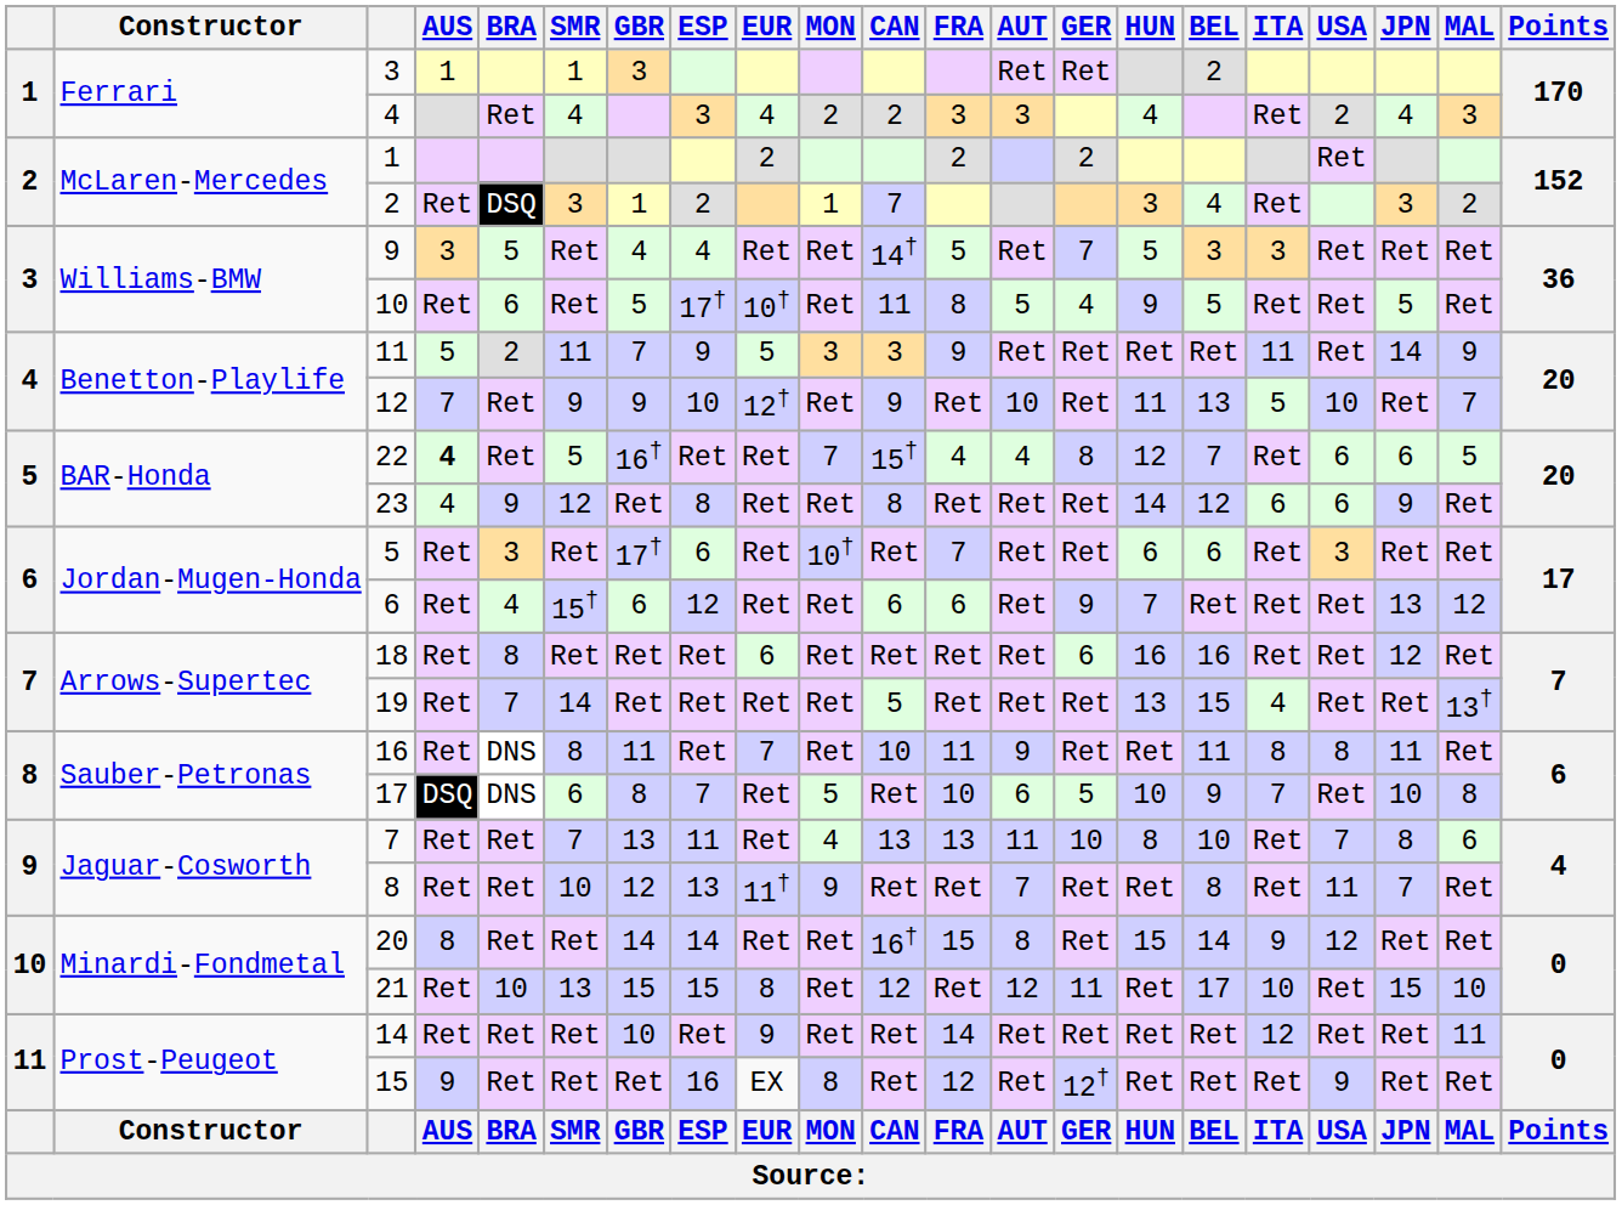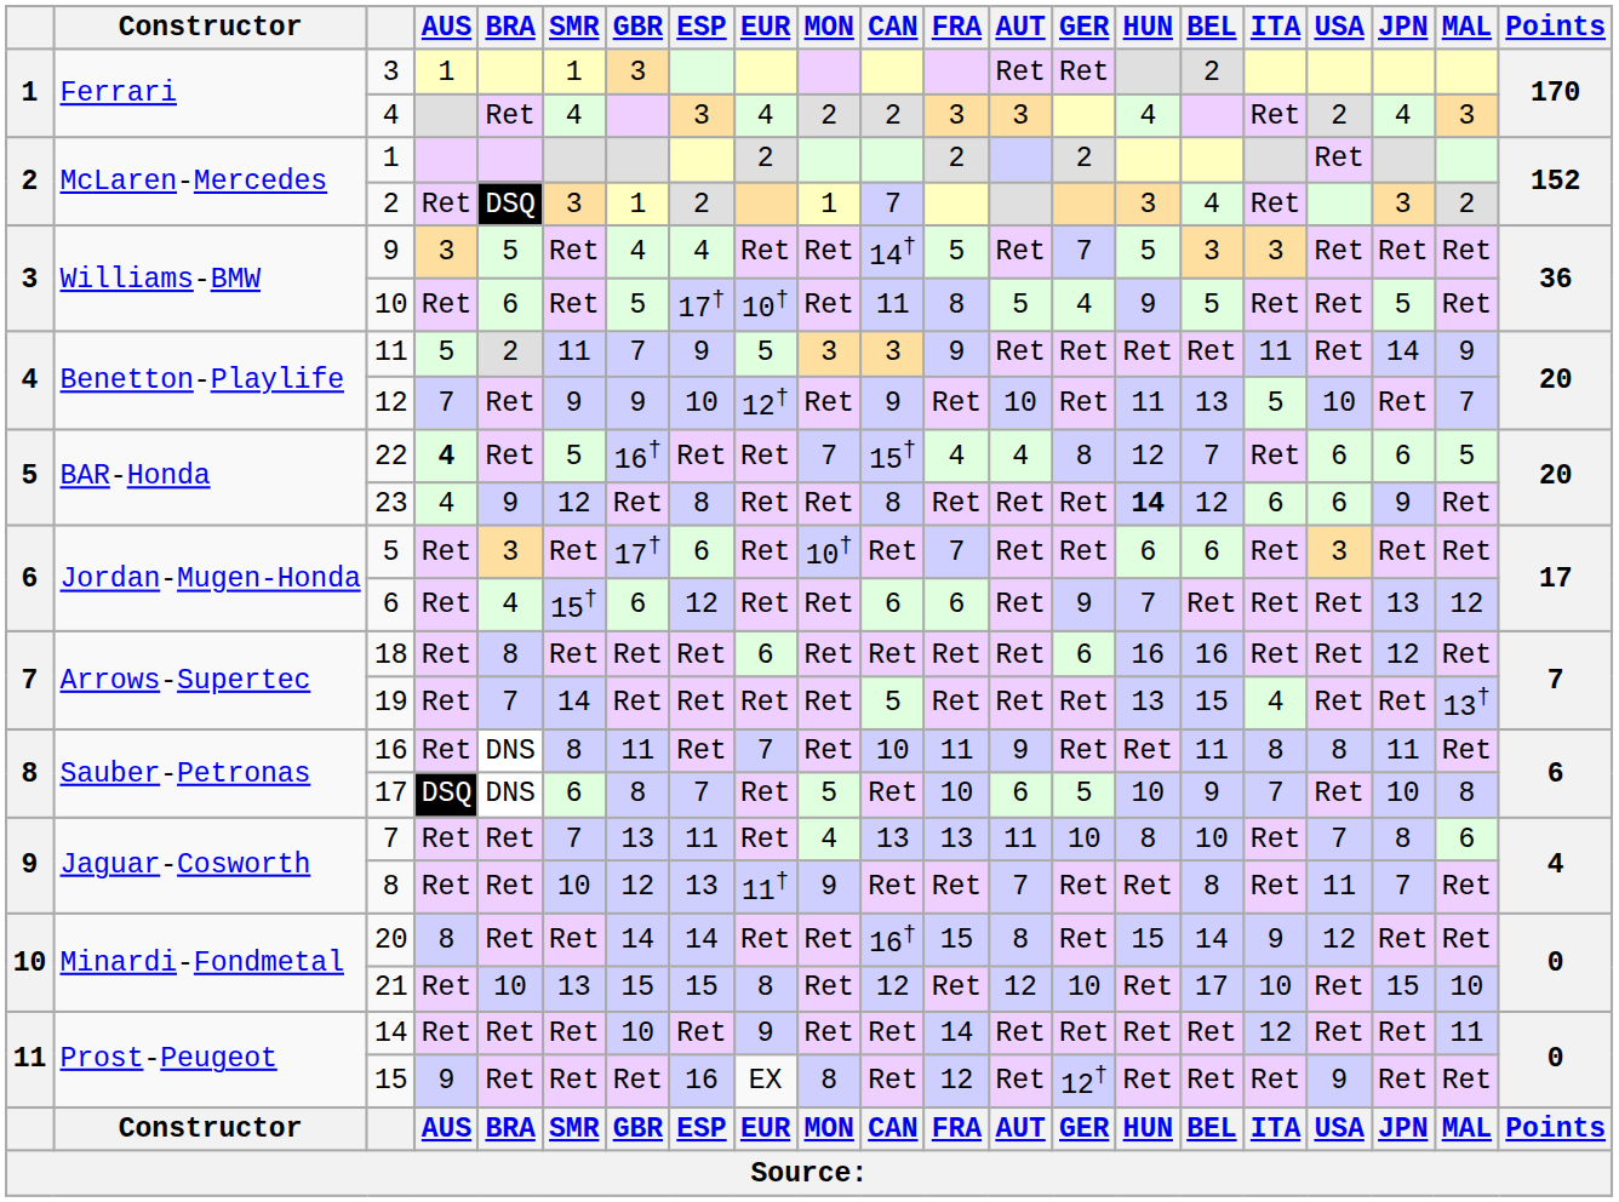 <table class="wikitable" style="font-size: 85%; text-align:center;">
 <tr valign="top">
 <th valign="middle"></th>
 <th valign="middle">Constructor</th>
 <th valign="middle"></th>
 <th><a href='#'>AUS</a><br></th>
 <th><a href='#'>BRA</a><br></th>
 <th><a href='#'>SMR</a><br></th>
 <th><a href='#'>GBR</a><br></th>
 <th><a href='#'>ESP</a><br></th>
 <th><a href='#'>EUR</a><br></th>
 <th><a href='#'>MON</a><br></th>
 <th><a href='#'>CAN</a><br></th>
 <th><a href='#'>FRA</a><br></th>
 <th><a href='#'>AUT</a><br></th>
 <th><a href='#'>GER</a><br></th>
 <th><a href='#'>HUN</a><br></th>
 <th><a href='#'>BEL</a><br></th>
 <th><a href='#'>ITA</a><br></th>
 <th><a href='#'>USA</a><br></th>
 <th><a href='#'>JPN</a><br></th>
 <th><a href='#'>MAL</a><br></th>
 <th valign="middle"><a href='#'>Points</a></th>
 </tr>
 <tr>
 <th rowspan="2">1</th>
 <td rowspan="2" align="left"> <a href='#'>Ferrari</a></td>
 <td align="center">3</td>
 <td style="background:#ffffbf;">1</td>
 <td style="background:#ffffbf;"></td>
 <td style="background:#ffffbf;">1</td>
 <td style="background:#ffdf9f;">3</td>
 <td style="background:#dfffdf;"></td>
 <td style="background:#ffffbf;"></td>
 <td style="background:#efcfff;"></td>
 <td style="background:#ffffbf;"></td>
 <td style="background:#efcfff;"></td>
 <td style="background:#efcfff;">Ret</td>
 <td style="background:#efcfff;">Ret</td>
 <td style="background:#dfdfdf;"></td>
 <td style="background:#dfdfdf;">2</td>
 <td style="background:#ffffbf;"></td>
 <td style="background:#ffffbf;"></td>
 <td style="background:#ffffbf;"></td>
 <td style="background:#ffffbf;"></td>
 <th rowspan="2">170</th>
 </tr>
 <tr>
 <td align="center">4</td>
 <td style="background:#dfdfdf;"></td>
 <td style="background:#efcfff;">Ret</td>
 <td style="background:#dfffdf;">4</td>
 <td style="background:#efcfff;"></td>
 <td style="background:#ffdf9f;">3</td>
 <td style="background:#dfffdf;">4</td>
 <td style="background:#dfdfdf;">2</td>
 <td style="background:#dfdfdf;">2</td>
 <td style="background:#ffdf9f;">3</td>
 <td style="background:#ffdf9f;">3</td>
 <td style="background:#ffffbf;"></td>
 <td style="background:#dfffdf;">4</td>
 <td style="background:#efcfff;"></td>
 <td style="background:#efcfff;">Ret</td>
 <td style="background:#dfdfdf;">2</td>
 <td style="background:#dfffdf;">4</td>
 <td style="background:#ffdf9f;">3</td>
 </tr>
 <tr>
 <th rowspan="2">2</th>
 <td rowspan="2" align="left"> <a href='#'>McLaren</a>-<a href='#'>Mercedes</a></td>
 <td align="center">1</td>
 <td style="background:#efcfff;"></td>
 <td style="background:#efcfff;"></td>
 <td style="background:#dfdfdf;"></td>
 <td style="background:#dfdfdf;"></td>
 <td style="background:#ffffbf;"></td>
 <td style="background:#dfdfdf;">2</td>
 <td style="background:#dfffdf;"></td>
 <td style="background:#dfffdf;"></td>
 <td style="background:#dfdfdf;">2</td>
 <td style="background:#cfcfff;"></td>
 <td style="background:#dfdfdf;">2</td>
 <td style="background:#ffffbf;"></td>
 <td style="background:#ffffbf;"></td>
 <td style="background:#dfdfdf;"></td>
 <td style="background:#efcfff;">Ret</td>
 <td style="background:#dfdfdf;"></td>
 <td style="background:#dfffdf;"></td>
 <th rowspan="2">152</th>
 </tr>
 <tr>
 <td align="center">2</td>
 <td style="background:#efcfff;">Ret</td>
 <td style="background:#000000; color:white">DSQ</td>
 <td style="background:#ffdf9f;">3</td>
 <td style="background:#ffffbf;">1</td>
 <td style="background:#dfdfdf;">2</td>
 <td style="background:#ffdf9f;"></td>
 <td style="background:#ffffbf;">1</td>
 <td style="background:#cfcfff;">7</td>
 <td style="background:#ffffbf;"></td>
 <td style="background:#dfdfdf;"></td>
 <td style="background:#ffdf9f;"></td>
 <td style="background:#ffdf9f;">3</td>
 <td style="background:#dfffdf;">4</td>
 <td style="background:#efcfff;">Ret</td>
 <td style="background:#dfffdf;"></td>
 <td style="background:#ffdf9f;">3</td>
 <td style="background:#dfdfdf;">2</td>
 </tr>
 <tr>
 <th rowspan="2">3</th>
 <td rowspan="2" align="left"> <a href='#'>Williams</a>-<a href='#'>BMW</a></td>
 <td align="center">9</td>
 <td style="background:#ffdf9f;">3</td>
 <td style="background:#dfffdf;">5</td>
 <td style="background:#efcfff;">Ret</td>
 <td style="background:#dfffdf;">4</td>
 <td style="background:#dfffdf;">4</td>
 <td style="background:#efcfff;">Ret</td>
 <td style="background:#efcfff;">Ret</td>
 <td style="background:#cfcfff;">14<sup>†</sup></td>
 <td style="background:#dfffdf;">5</td>
 <td style="background:#efcfff;">Ret</td>
 <td style="background:#cfcfff;">7</td>
 <td style="background:#dfffdf;">5</td>
 <td style="background:#ffdf9f;">3</td>
 <td style="background:#ffdf9f;">3</td>
 <td style="background:#efcfff;">Ret</td>
 <td style="background:#efcfff;">Ret</td>
 <td style="background:#efcfff;">Ret</td>
 <th rowspan="2">36</th>
 </tr>
 <tr>
 <td align="center">10</td>
 <td style="background:#efcfff;">Ret</td>
 <td style="background:#dfffdf;">6</td>
 <td style="background:#efcfff;">Ret</td>
 <td style="background:#dfffdf;">5</td>
 <td style="background:#cfcfff;">17<sup>†</sup></td>
 <td style="background:#cfcfff;">10<sup>†</sup></td>
 <td style="background:#efcfff;">Ret</td>
 <td style="background:#cfcfff;">11</td>
 <td style="background:#cfcfff;">8</td>
 <td style="background:#dfffdf;">5</td>
 <td style="background:#dfffdf;">4</td>
 <td style="background:#cfcfff;">9</td>
 <td style="background:#dfffdf;">5</td>
 <td style="background:#efcfff;">Ret</td>
 <td style="background:#efcfff;">Ret</td>
 <td style="background:#dfffdf;">5</td>
 <td style="background:#efcfff;">Ret</td>
 </tr>
 <tr>
 <th rowspan="2">4</th>
 <td rowspan="2" align="left"> <a href='#'>Benetton</a>-<a href='#'>Playlife</a></td>
 <td align="center">11</td>
 <td style="background:#dfffdf;">5</td>
 <td style="background:#dfdfdf;">2</td>
 <td style="background:#cfcfff;">11</td>
 <td style="background:#cfcfff;">7</td>
 <td style="background:#cfcfff;">9</td>
 <td style="background:#dfffdf;">5</td>
 <td style="background:#ffdf9f;">3</td>
 <td style="background:#ffdf9f;">3</td>
 <td style="background:#cfcfff;">9</td>
 <td style="background:#efcfff;">Ret</td>
 <td style="background:#efcfff;">Ret</td>
 <td style="background:#efcfff;">Ret</td>
 <td style="background:#efcfff;">Ret</td>
 <td style="background:#cfcfff;">11</td>
 <td style="background:#efcfff;">Ret</td>
 <td style="background:#cfcfff;">14</td>
 <td style="background:#cfcfff;">9</td>
 <th rowspan="2">20</th>
 </tr>
 <tr>
 <td align="center">12</td>
 <td style="background:#cfcfff;">7</td>
 <td style="background:#efcfff;">Ret</td>
 <td style="background:#cfcfff;">9</td>
 <td style="background:#cfcfff;">9</td>
 <td style="background:#cfcfff;">10</td>
 <td style="background:#cfcfff;">12<sup>†</sup></td>
 <td style="background:#efcfff;">Ret</td>
 <td style="background:#cfcfff;">9</td>
 <td style="background:#efcfff;">Ret</td>
 <td style="background:#cfcfff;">10</td>
 <td style="background:#efcfff;">Ret</td>
 <td style="background:#cfcfff;">11</td>
 <td style="background:#cfcfff;">13</td>
 <td style="background:#dfffdf;">5</td>
 <td style="background:#cfcfff;">10</td>
 <td style="background:#efcfff;">Ret</td>
 <td style="background:#cfcfff;">7</td>
 </tr>
 <tr>
 <th rowspan="2">5</th>
 <td rowspan="2" align="left"> <a href='#'>BAR</a>-<a href='#'>Honda</a></td>
 <td align="center">22</td>
 <td style="background:#dfffdf;"><strong>4</strong></td>
 <td style="background:#efcfff;">Ret</td>
 <td style="background:#dfffdf;">5</td>
 <td style="background:#cfcfff;">16<sup>†</sup></td>
 <td style="background:#efcfff;">Ret</td>
 <td style="background:#efcfff;">Ret</td>
 <td style="background:#cfcfff;">7</td>
 <td style="background:#cfcfff;">15<sup>†</sup></td>
 <td style="background:#dfffdf;">4</td>
 <td style="background:#dfffdf;">4</td>
 <td style="background:#cfcfff;">8</td>
 <td style="background:#cfcfff;">12</td>
 <td style="background:#cfcfff;">7</td>
 <td style="background:#efcfff;">Ret</td>
 <td style="background:#dfffdf;">6</td>
 <td style="background:#dfffdf;">6</td>
 <td style="background:#dfffdf;">5</td>
 <th rowspan="2">20</th>
 </tr>
 <tr>
 <td align="center">23</td>
 <td style="background:#dfffdf;">4</td>
 <td style="background:#cfcfff;">9</td>
 <td style="background:#cfcfff;">12</td>
 <td style="background:#efcfff;">Ret</td>
 <td style="background:#cfcfff;">8</td>
 <td style="background:#efcfff;">Ret</td>
 <td style="background:#efcfff;">Ret</td>
 <td style="background:#cfcfff;">8</td>
 <td style="background:#efcfff;">Ret</td>
 <td style="background:#efcfff;">Ret</td>
 <td style="background:#efcfff;">Ret</td>
-<td style="background:#cfcfff;">14</td>
+<td style="background:#cfcfff;"><strong>14</strong></td>
 <td style="background:#cfcfff;">12</td>
 <td style="background:#dfffdf;">6</td>
 <td style="background:#dfffdf;">6</td>
 <td style="background:#cfcfff;">9</td>
 <td style="background:#efcfff;">Ret</td>
 </tr>
 <tr>
 <th rowspan="2">6</th>
 <td rowspan="2" align="left" nowrap> <a href='#'>Jordan</a>-<a href='#'>Mugen-Honda</a></td>
 <td align="center">5</td>
 <td style="background:#efcfff;">Ret</td>
 <td style="background:#ffdf9f;">3</td>
 <td style="background:#efcfff;">Ret</td>
 <td style="background:#cfcfff;">17<sup>†</sup></td>
 <td style="background:#dfffdf;">6</td>
 <td style="background:#efcfff;">Ret</td>
 <td style="background:#cfcfff;">10<sup>†</sup></td>
 <td style="background:#efcfff;">Ret</td>
 <td style="background:#cfcfff;">7</td>
 <td style="background:#efcfff;">Ret</td>
 <td style="background:#efcfff;">Ret</td>
 <td style="background:#dfffdf;">6</td>
 <td style="background:#dfffdf;">6</td>
 <td style="background:#efcfff;">Ret</td>
 <td style="background:#ffdf9f;">3</td>
 <td style="background:#efcfff;">Ret</td>
 <td style="background:#efcfff;">Ret</td>
 <th rowspan="2">17</th>
 </tr>
 <tr>
 <td align="center">6</td>
 <td style="background:#efcfff;">Ret</td>
 <td style="background:#dfffdf;">4</td>
 <td style="background:#cfcfff;">15<sup>†</sup></td>
 <td style="background:#dfffdf;">6</td>
 <td style="background:#cfcfff;">12</td>
 <td style="background:#efcfff;">Ret</td>
 <td style="background:#efcfff;">Ret</td>
 <td style="background:#dfffdf;">6</td>
 <td style="background:#dfffdf;">6</td>
 <td style="background:#efcfff;">Ret</td>
 <td style="background:#cfcfff;">9</td>
 <td style="background:#cfcfff;">7</td>
 <td style="background:#efcfff;">Ret</td>
 <td style="background:#efcfff;">Ret</td>
 <td style="background:#efcfff;">Ret</td>
 <td style="background:#cfcfff;">13</td>
 <td style="background:#cfcfff;">12</td>
 </tr>
 <tr>
 <th rowspan="2">7</th>
 <td rowspan="2" align="left"> <a href='#'>Arrows</a>-<a href='#'>Supertec</a></td>
 <td align="center">18</td>
 <td style="background:#efcfff;">Ret</td>
 <td style="background:#cfcfff;">8</td>
 <td style="background:#efcfff;">Ret</td>
 <td style="background:#efcfff;">Ret</td>
 <td style="background:#efcfff;">Ret</td>
 <td style="background:#dfffdf;">6</td>
 <td style="background:#efcfff;">Ret</td>
 <td style="background:#efcfff;">Ret</td>
 <td style="background:#efcfff;">Ret</td>
 <td style="background:#efcfff;">Ret</td>
 <td style="background:#dfffdf;">6</td>
 <td style="background:#cfcfff;">16</td>
 <td style="background:#cfcfff;">16</td>
 <td style="background:#efcfff;">Ret</td>
 <td style="background:#efcfff;">Ret</td>
 <td style="background:#cfcfff;">12</td>
 <td style="background:#efcfff;">Ret</td>
 <th rowspan="2">7</th>
 </tr>
 <tr>
 <td align="center">19</td>
 <td style="background:#efcfff;">Ret</td>
 <td style="background:#cfcfff;">7</td>
 <td style="background:#cfcfff;">14</td>
 <td style="background:#efcfff;">Ret</td>
 <td style="background:#efcfff;">Ret</td>
 <td style="background:#efcfff;">Ret</td>
 <td style="background:#efcfff;">Ret</td>
 <td style="background:#dfffdf;">5</td>
 <td style="background:#efcfff;">Ret</td>
 <td style="background:#efcfff;">Ret</td>
 <td style="background:#efcfff;">Ret</td>
 <td style="background:#cfcfff;">13</td>
 <td style="background:#cfcfff;">15</td>
 <td style="background:#dfffdf;">4</td>
 <td style="background:#efcfff;">Ret</td>
 <td style="background:#efcfff;">Ret</td>
 <td style="background:#cfcfff;">13<sup>†</sup></td>
 </tr>
 <tr>
 <th rowspan="2">8</th>
 <td rowspan="2" align="left"> <a href='#'>Sauber</a>-<a href='#'>Petronas</a></td>
 <td align="center">16</td>
 <td style="background:#efcfff;">Ret</td>
 <td style="background:#ffffff;">DNS</td>
 <td style="background:#cfcfff;">8</td>
 <td style="background:#cfcfff;">11</td>
 <td style="background:#efcfff;">Ret</td>
 <td style="background:#cfcfff;">7</td>
 <td style="background:#efcfff;">Ret</td>
 <td style="background:#cfcfff;">10</td>
 <td style="background:#cfcfff;">11</td>
 <td style="background:#cfcfff;">9</td>
 <td style="background:#efcfff;">Ret</td>
 <td style="background:#efcfff;">Ret</td>
 <td style="background:#cfcfff;">11</td>
 <td style="background:#cfcfff;">8</td>
 <td style="background:#cfcfff;">8</td>
 <td style="background:#cfcfff;">11</td>
 <td style="background:#efcfff;">Ret</td>
 <th rowspan="2">6</th>
 </tr>
 <tr>
 <td align="center">17</td>
 <td style="background:#000000; color:white">DSQ</td>
 <td style="background:#ffffff;">DNS</td>
 <td style="background:#dfffdf;">6</td>
 <td style="background:#cfcfff;">8</td>
 <td style="background:#cfcfff;">7</td>
 <td style="background:#efcfff;">Ret</td>
 <td style="background:#dfffdf;">5</td>
 <td style="background:#efcfff;">Ret</td>
 <td style="background:#cfcfff;">10</td>
 <td style="background:#dfffdf;">6</td>
 <td style="background:#dfffdf;">5</td>
 <td style="background:#cfcfff;">10</td>
 <td style="background:#cfcfff;">9</td>
 <td style="background:#cfcfff;">7</td>
 <td style="background:#efcfff;">Ret</td>
 <td style="background:#cfcfff;">10</td>
 <td style="background:#cfcfff;">8</td>
 </tr>
 <tr>
 <th rowspan="2">9</th>
 <td rowspan="2" align="left"> <a href='#'>Jaguar</a>-<a href='#'>Cosworth</a></td>
 <td align="center">7</td>
 <td style="background:#efcfff;">Ret</td>
 <td style="background:#efcfff;">Ret</td>
 <td style="background:#cfcfff;">7</td>
 <td style="background:#cfcfff;">13</td>
 <td style="background:#cfcfff;">11</td>
 <td style="background:#efcfff;">Ret</td>
 <td style="background:#dfffdf;">4</td>
 <td style="background:#cfcfff;">13</td>
 <td style="background:#cfcfff;">13</td>
 <td style="background:#cfcfff;">11</td>
 <td style="background:#cfcfff;">10</td>
 <td style="background:#cfcfff;">8</td>
 <td style="background:#cfcfff;">10</td>
 <td style="background:#efcfff;">Ret</td>
 <td style="background:#cfcfff;">7</td>
 <td style="background:#cfcfff;">8</td>
 <td style="background:#dfffdf;">6</td>
 <th rowspan="2">4</th>
 </tr>
 <tr>
 <td align="center">8</td>
 <td style="background:#efcfff;">Ret</td>
 <td style="background:#efcfff;">Ret</td>
 <td style="background:#cfcfff;">10</td>
 <td style="background:#cfcfff;">12</td>
 <td style="background:#cfcfff;">13</td>
 <td style="background:#cfcfff;">11<sup>†</sup></td>
 <td style="background:#cfcfff;">9</td>
 <td style="background:#efcfff;">Ret</td>
 <td style="background:#efcfff;">Ret</td>
 <td style="background:#cfcfff;">7</td>
 <td style="background:#efcfff;">Ret</td>
 <td style="background:#efcfff;">Ret</td>
 <td style="background:#cfcfff;">8</td>
 <td style="background:#efcfff;">Ret</td>
 <td style="background:#cfcfff;">11</td>
 <td style="background:#cfcfff;">7</td>
 <td style="background:#efcfff;">Ret</td>
 </tr>
 <tr>
 <th rowspan="2">10</th>
 <td rowspan="2" align="left"> <a href='#'>Minardi</a>-<a href='#'>Fondmetal</a></td>
 <td align="center">20</td>
 <td style="background:#cfcfff;">8</td>
 <td style="background:#efcfff;">Ret</td>
 <td style="background:#efcfff;">Ret</td>
 <td style="background:#cfcfff;">14</td>
 <td style="background:#cfcfff;">14</td>
 <td style="background:#efcfff;">Ret</td>
 <td style="background:#efcfff;">Ret</td>
 <td style="background:#cfcfff;">16<sup>†</sup></td>
 <td style="background:#cfcfff;">15</td>
 <td style="background:#cfcfff;">8</td>
 <td style="background:#efcfff;">Ret</td>
 <td style="background:#cfcfff;">15</td>
 <td style="background:#cfcfff;">14</td>
 <td style="background:#cfcfff;">9</td>
 <td style="background:#cfcfff;">12</td>
 <td style="background:#efcfff;">Ret</td>
 <td style="background:#efcfff;">Ret</td>
 <th rowspan="2">0</th>
 </tr>
 <tr>
 <td align="center">21</td>
 <td style="background:#efcfff;">Ret</td>
 <td style="background:#cfcfff;">10</td>
 <td style="background:#cfcfff;">13</td>
 <td style="background:#cfcfff;">15</td>
 <td style="background:#cfcfff;">15</td>
 <td style="background:#cfcfff;">8</td>
 <td style="background:#efcfff;">Ret</td>
 <td style="background:#cfcfff;">12</td>
 <td style="background:#efcfff;">Ret</td>
 <td style="background:#cfcfff;">12</td>
-<td style="background:#cfcfff;">11</td>
+<td style="background:#cfcfff;">10</td>
 <td style="background:#efcfff;">Ret</td>
 <td style="background:#cfcfff;">17</td>
 <td style="background:#cfcfff;">10</td>
 <td style="background:#efcfff;">Ret</td>
 <td style="background:#cfcfff;">15</td>
 <td style="background:#cfcfff;">10</td>
 </tr>
 <tr>
 <th rowspan="2">11</th>
 <td rowspan="2" align="left"> <a href='#'>Prost</a>-<a href='#'>Peugeot</a></td>
 <td align="center">14</td>
 <td style="background:#efcfff;">Ret</td>
 <td style="background:#efcfff;">Ret</td>
 <td style="background:#efcfff;">Ret</td>
 <td style="background:#cfcfff;">10</td>
 <td style="background:#efcfff;">Ret</td>
 <td style="background:#cfcfff;">9</td>
 <td style="background:#efcfff;">Ret</td>
 <td style="background:#efcfff;">Ret</td>
 <td style="background:#cfcfff;">14</td>
 <td style="background:#efcfff;">Ret</td>
 <td style="background:#efcfff;">Ret</td>
 <td style="background:#efcfff;">Ret</td>
 <td style="background:#efcfff;">Ret</td>
 <td style="background:#cfcfff;">12</td>
 <td style="background:#efcfff;">Ret</td>
 <td style="background:#efcfff;">Ret</td>
 <td style="background:#cfcfff;">11</td>
 <th rowspan="2">0</th>
 </tr>
 <tr>
 <td align="center">15</td>
 <td style="background:#cfcfff;">9</td>
 <td style="background:#efcfff;">Ret</td>
 <td style="background:#efcfff;">Ret</td>
 <td style="background:#efcfff;">Ret</td>
 <td style="background:#cfcfff;">16</td>
 <td>EX</td>
 <td style="background:#cfcfff;">8</td>
 <td style="background:#efcfff;">Ret</td>
 <td style="background:#cfcfff;">12</td>
 <td style="background:#efcfff;">Ret</td>
 <td style="background:#cfcfff;">12<sup>†</sup></td>
 <td style="background:#efcfff;">Ret</td>
 <td style="background:#efcfff;">Ret</td>
 <td style="background:#efcfff;">Ret</td>
 <td style="background:#cfcfff;">9</td>
 <td style="background:#efcfff;">Ret</td>
 <td style="background:#efcfff;">Ret</td>
 </tr>
 <tr valign="top">
 <th valign="middle"></th>
 <th valign="middle">Constructor</th>
 <th valign="middle"></th>
 <th><a href='#'>AUS</a><br></th>
 <th><a href='#'>BRA</a><br></th>
 <th><a href='#'>SMR</a><br></th>
 <th><a href='#'>GBR</a><br></th>
 <th><a href='#'>ESP</a><br></th>
 <th><a href='#'>EUR</a><br></th>
 <th><a href='#'>MON</a><br></th>
 <th><a href='#'>CAN</a><br></th>
 <th><a href='#'>FRA</a><br></th>
 <th><a href='#'>AUT</a><br></th>
 <th><a href='#'>GER</a><br></th>
 <th><a href='#'>HUN</a><br></th>
 <th><a href='#'>BEL</a><br></th>
 <th><a href='#'>ITA</a><br></th>
 <th><a href='#'>USA</a><br></th>
 <th><a href='#'>JPN</a><br></th>
 <th><a href='#'>MAL</a><br></th>
 <th valign="middle"><a href='#'>Points</a></th>
 </tr>
 <tr>
 <th colspan="21">Source:</th>
 </tr>
 </table>
